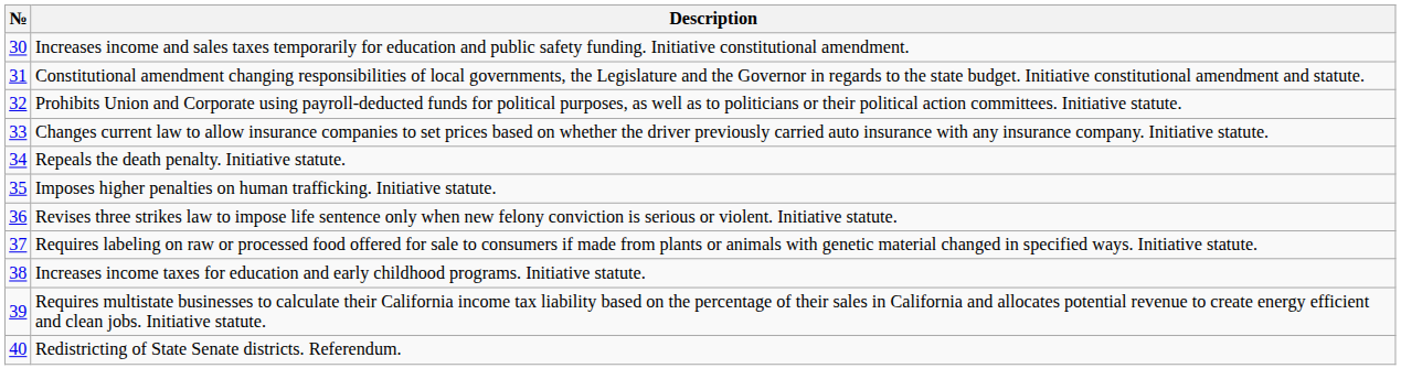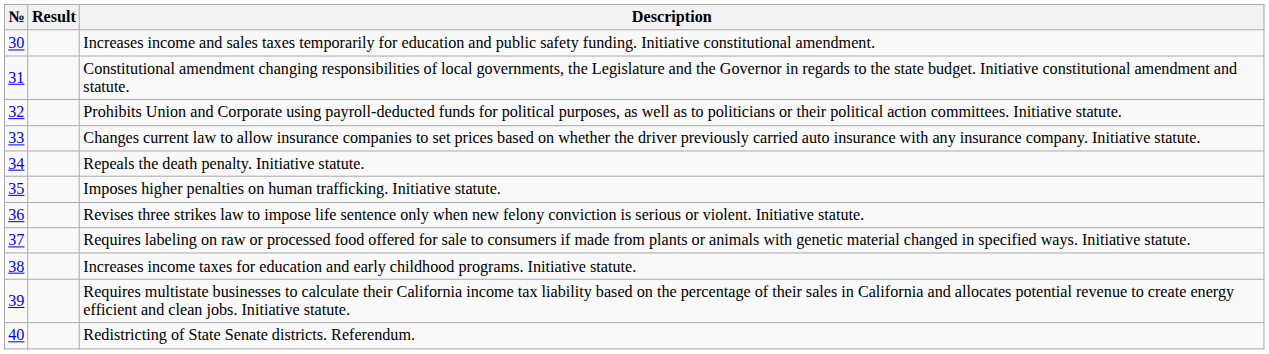 <table class="wikitable">
 <tr>
 <th scope="col">№</th>
+<th scope="col">Result</th>
 <th scope="col">Description</th>
 </tr>
 <tr>
 <td><a href='#'>30</a></td>
+<td></td>
 <td>Increases income and sales taxes temporarily for education and public safety funding. Initiative constitutional amendment.</td>
 </tr>
 <tr>
 <td><a href='#'>31</a></td>
+<td></td>
 <td>Constitutional amendment changing responsibilities of local governments, the Legislature and the Governor in regards to the state budget. Initiative constitutional amendment and statute.</td>
 </tr>
 <tr>
 <td><a href='#'>32</a></td>
+<td></td>
 <td>Prohibits Union and Corporate using payroll-deducted funds for political purposes, as well as to politicians or their political action committees. Initiative statute.</td>
 </tr>
 <tr>
 <td><a href='#'>33</a></td>
+<td></td>
 <td>Changes current law to allow insurance companies to set prices based on whether the driver previously carried auto insurance with any insurance company. Initiative statute.</td>
 </tr>
 <tr>
 <td><a href='#'>34</a></td>
+<td></td>
 <td>Repeals the death penalty. Initiative statute.</td>
 </tr>
 <tr>
 <td><a href='#'>35</a></td>
+<td></td>
 <td>Imposes higher penalties on human trafficking. Initiative statute.</td>
 </tr>
 <tr>
 <td><a href='#'>36</a></td>
+<td></td>
 <td>Revises three strikes law to impose life sentence only when new felony conviction is serious or violent. Initiative statute.</td>
 </tr>
 <tr>
 <td><a href='#'>37</a></td>
+<td></td>
 <td>Requires labeling on raw or processed food offered for sale to consumers if made from plants or animals with genetic material changed in specified ways. Initiative statute.</td>
 </tr>
 <tr>
 <td><a href='#'>38</a></td>
+<td></td>
 <td>Increases income taxes for education and early childhood programs. Initiative statute.</td>
 </tr>
 <tr>
 <td><a href='#'>39</a></td>
+<td></td>
 <td>Requires multistate businesses to calculate their California income tax liability based on the percentage of their sales in California and allocates potential revenue to create energy efficient and clean jobs. Initiative statute.</td>
 </tr>
 <tr>
 <td><a href='#'>40</a></td>
+<td></td>
 <td>Redistricting of State Senate districts. Referendum.</td>
 </tr>
 </table>
